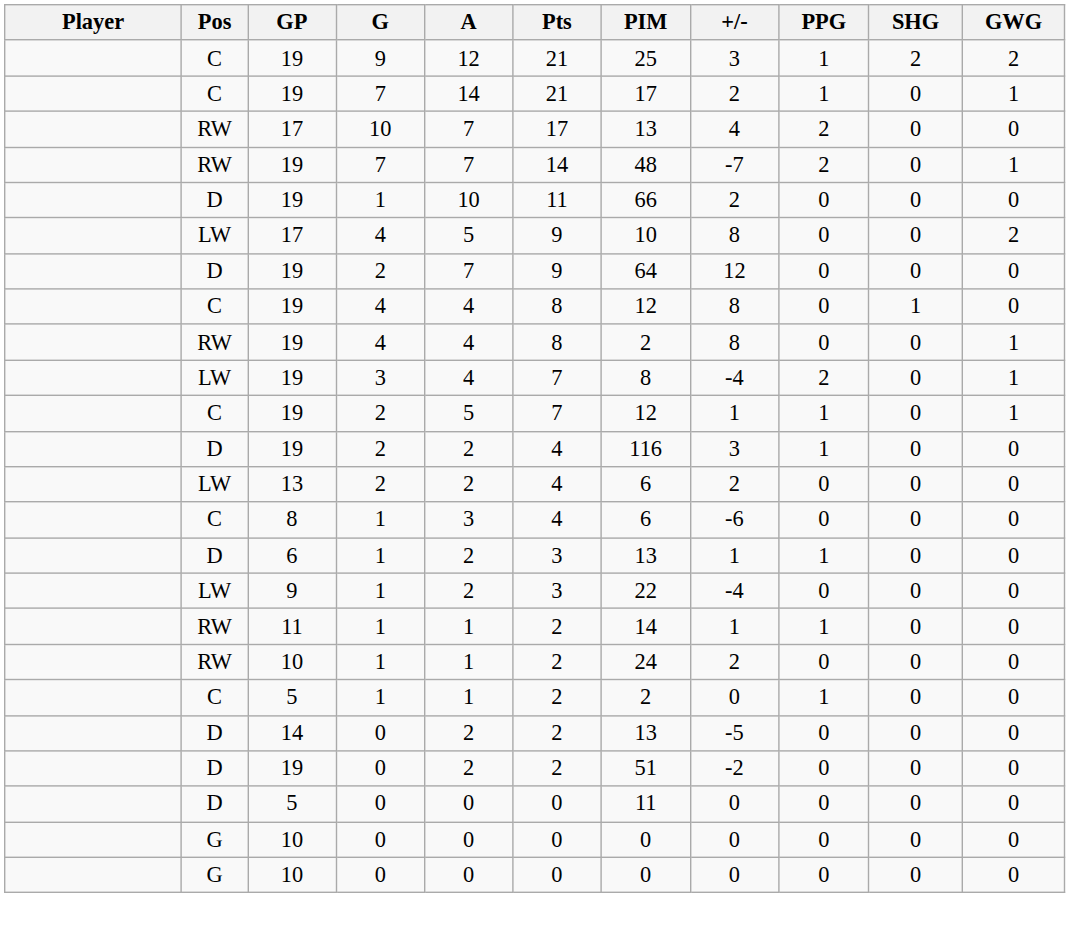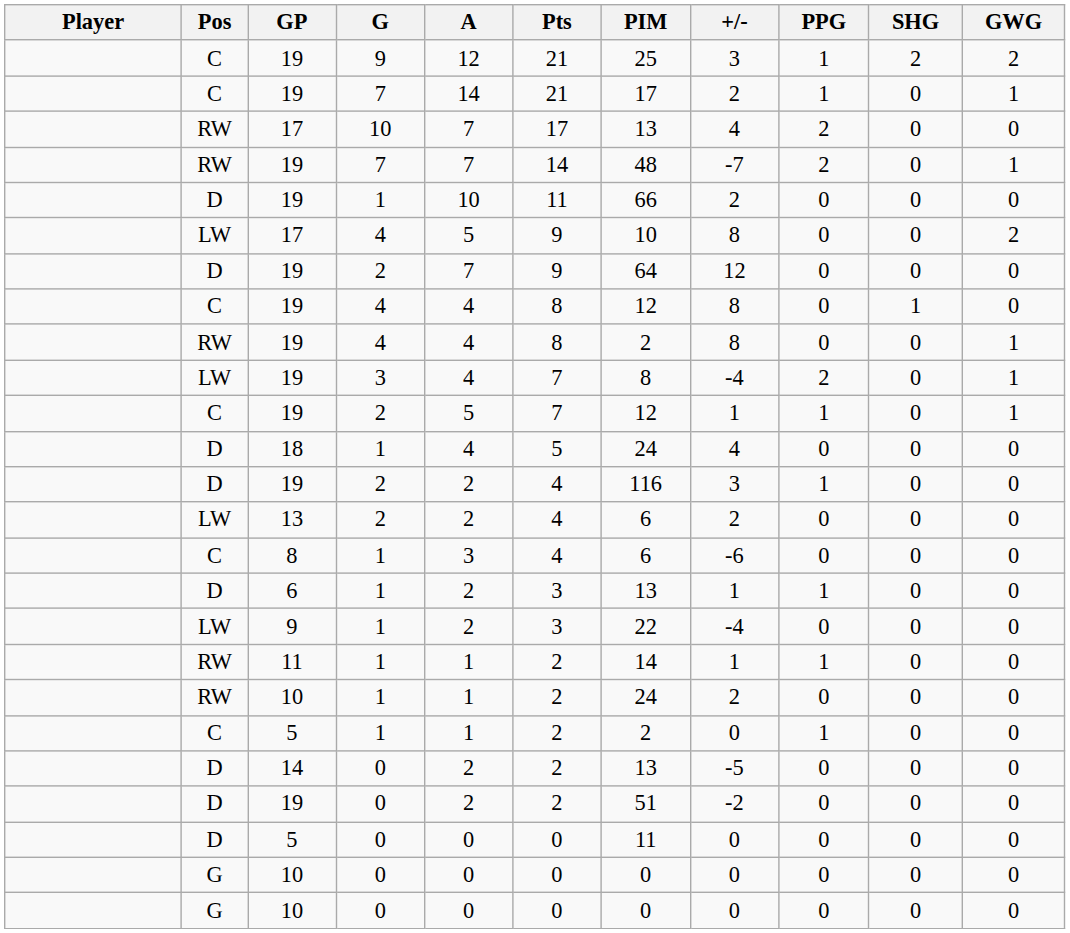 <table class="wikitable sortable" width="60%">
 <tr>
 <th bgcolor="#DDDDFF" width="10%">Player</th>
 <th bgcolor="#DDDDFF" width="3%" title="Position">Pos</th>
 <th bgcolor="#DDDDFF" width="5%" title="Games played">GP</th>
 <th bgcolor="#DDDDFF" width="5%" title="Goals">G</th>
 <th bgcolor="#DDDDFF" width="5%" title="Assists">A</th>
 <th bgcolor="#DDDDFF" width="5%" title="Points">Pts</th>
 <th bgcolor="#DDDDFF" width="5%" title="Penalties in Minutes">PIM</th>
 <th bgcolor="#DDDDFF" width="5%" title="Plus/minus">+/-</th>
 <th bgcolor="#DDDDFF" width="5%" title="Power play goals">PPG</th>
 <th bgcolor="#DDDDFF" width="5%" title="Short-handed goals">SHG</th>
 <th bgcolor="#DDDDFF" width="5%" title="Game-winning goals">GWG</th>
 </tr>
 <tr align="center">
 <td align="right"></td>
 <td>C</td>
 <td>19</td>
 <td>9</td>
 <td>12</td>
 <td>21</td>
 <td>25</td>
 <td>3</td>
 <td>1</td>
 <td>2</td>
 <td>2</td>
 </tr>
 <tr align="center">
 <td align="right"></td>
 <td>C</td>
 <td>19</td>
 <td>7</td>
 <td>14</td>
 <td>21</td>
 <td>17</td>
 <td>2</td>
 <td>1</td>
 <td>0</td>
 <td>1</td>
 </tr>
 <tr align="center">
 <td align="right"></td>
 <td>RW</td>
 <td>17</td>
 <td>10</td>
 <td>7</td>
 <td>17</td>
 <td>13</td>
 <td>4</td>
 <td>2</td>
 <td>0</td>
 <td>0</td>
 </tr>
 <tr align="center">
 <td align="right"></td>
 <td>RW</td>
 <td>19</td>
 <td>7</td>
 <td>7</td>
 <td>14</td>
 <td>48</td>
 <td>-7</td>
 <td>2</td>
 <td>0</td>
 <td>1</td>
 </tr>
 <tr align="center">
 <td align="right"></td>
 <td>D</td>
 <td>19</td>
 <td>1</td>
 <td>10</td>
 <td>11</td>
 <td>66</td>
 <td>2</td>
 <td>0</td>
 <td>0</td>
 <td>0</td>
 </tr>
 <tr align="center">
 <td align="right"></td>
 <td>LW</td>
 <td>17</td>
 <td>4</td>
 <td>5</td>
 <td>9</td>
 <td>10</td>
 <td>8</td>
 <td>0</td>
 <td>0</td>
 <td>2</td>
 </tr>
 <tr align="center">
 <td align="right"></td>
 <td>D</td>
 <td>19</td>
 <td>2</td>
 <td>7</td>
 <td>9</td>
 <td>64</td>
 <td>12</td>
 <td>0</td>
 <td>0</td>
 <td>0</td>
 </tr>
 <tr align="center">
 <td align="right"></td>
 <td>C</td>
 <td>19</td>
 <td>4</td>
 <td>4</td>
 <td>8</td>
 <td>12</td>
 <td>8</td>
 <td>0</td>
 <td>1</td>
 <td>0</td>
 </tr>
 <tr align="center">
 <td align="right"></td>
 <td>RW</td>
 <td>19</td>
 <td>4</td>
 <td>4</td>
 <td>8</td>
 <td>2</td>
 <td>8</td>
 <td>0</td>
 <td>0</td>
 <td>1</td>
 </tr>
 <tr align="center">
 <td align="right"></td>
 <td>LW</td>
 <td>19</td>
 <td>3</td>
 <td>4</td>
 <td>7</td>
 <td>8</td>
 <td>-4</td>
 <td>2</td>
 <td>0</td>
 <td>1</td>
 </tr>
 <tr align="center">
 <td align="right"></td>
 <td>C</td>
 <td>19</td>
 <td>2</td>
 <td>5</td>
 <td>7</td>
 <td>12</td>
 <td>1</td>
 <td>1</td>
 <td>0</td>
 <td>1</td>
+</tr>
+<tr align="center">
+<td align="right"></td>
+<td>D</td>
+<td>18</td>
+<td>1</td>
+<td>4</td>
+<td>5</td>
+<td>24</td>
+<td>4</td>
+<td>0</td>
+<td>0</td>
+<td>0</td>
 </tr>
 <tr align="center">
 <td align="right"></td>
 <td>D</td>
 <td>19</td>
 <td>2</td>
 <td>2</td>
 <td>4</td>
 <td>116</td>
 <td>3</td>
 <td>1</td>
 <td>0</td>
 <td>0</td>
 </tr>
 <tr align="center">
 <td align="right"></td>
 <td>LW</td>
 <td>13</td>
 <td>2</td>
 <td>2</td>
 <td>4</td>
 <td>6</td>
 <td>2</td>
 <td>0</td>
 <td>0</td>
 <td>0</td>
 </tr>
 <tr align="center">
 <td align="right"></td>
 <td>C</td>
 <td>8</td>
 <td>1</td>
 <td>3</td>
 <td>4</td>
 <td>6</td>
 <td>-6</td>
 <td>0</td>
 <td>0</td>
 <td>0</td>
 </tr>
 <tr align="center">
 <td align="right"></td>
 <td>D</td>
 <td>6</td>
 <td>1</td>
 <td>2</td>
 <td>3</td>
 <td>13</td>
 <td>1</td>
 <td>1</td>
 <td>0</td>
 <td>0</td>
 </tr>
 <tr align="center">
 <td align="right"></td>
 <td>LW</td>
 <td>9</td>
 <td>1</td>
 <td>2</td>
 <td>3</td>
 <td>22</td>
 <td>-4</td>
 <td>0</td>
 <td>0</td>
 <td>0</td>
 </tr>
 <tr align="center">
 <td align="right"></td>
 <td>RW</td>
 <td>11</td>
 <td>1</td>
 <td>1</td>
 <td>2</td>
 <td>14</td>
 <td>1</td>
 <td>1</td>
 <td>0</td>
 <td>0</td>
 </tr>
 <tr align="center">
 <td align="right"></td>
 <td>RW</td>
 <td>10</td>
 <td>1</td>
 <td>1</td>
 <td>2</td>
 <td>24</td>
 <td>2</td>
 <td>0</td>
 <td>0</td>
 <td>0</td>
 </tr>
 <tr align="center">
 <td align="right"></td>
 <td>C</td>
 <td>5</td>
 <td>1</td>
 <td>1</td>
 <td>2</td>
 <td>2</td>
 <td>0</td>
 <td>1</td>
 <td>0</td>
 <td>0</td>
 </tr>
 <tr align="center">
 <td align="right"></td>
 <td>D</td>
 <td>14</td>
 <td>0</td>
 <td>2</td>
 <td>2</td>
 <td>13</td>
 <td>-5</td>
 <td>0</td>
 <td>0</td>
 <td>0</td>
 </tr>
 <tr align="center">
 <td align="right"></td>
 <td>D</td>
 <td>19</td>
 <td>0</td>
 <td>2</td>
 <td>2</td>
 <td>51</td>
 <td>-2</td>
 <td>0</td>
 <td>0</td>
 <td>0</td>
 </tr>
 <tr align="center">
 <td align="right"></td>
 <td>D</td>
 <td>5</td>
 <td>0</td>
 <td>0</td>
 <td>0</td>
 <td>11</td>
 <td>0</td>
 <td>0</td>
 <td>0</td>
 <td>0</td>
 </tr>
 <tr align="center">
 <td align="right"></td>
 <td>G</td>
 <td>10</td>
 <td>0</td>
 <td>0</td>
 <td>0</td>
 <td>0</td>
 <td>0</td>
 <td>0</td>
 <td>0</td>
 <td>0</td>
 </tr>
 <tr align="center">
 <td align="right"></td>
 <td>G</td>
 <td>10</td>
 <td>0</td>
 <td>0</td>
 <td>0</td>
 <td>0</td>
 <td>0</td>
 <td>0</td>
 <td>0</td>
 <td>0</td>
 </tr>
 </table>
